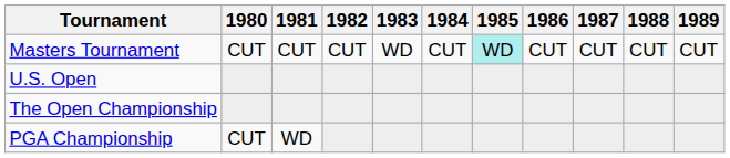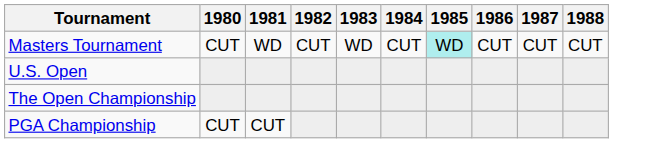 <table class="wikitable" style="font-size:95%;text-align:center;">
 <tr>
 <th>Tournament</th>
 <th>1980</th>
 <th>1981</th>
 <th>1982</th>
 <th>1983</th>
 <th>1984</th>
 <th>1985</th>
 <th>1986</th>
 <th>1987</th>
 <th>1988</th>
-<th>1989</th>
 </tr>
 <tr>
 <td align=left><a href='#'>Masters Tournament</a></td>
 <td>CUT</td>
-<td>CUT</td>
+<td>WD</td>
 <td>CUT</td>
 <td>WD</td>
 <td>CUT</td>
 <td style="background: paleturquoise;">WD</td>
 <td>CUT</td>
 <td>CUT</td>
 <td>CUT</td>
-<td>CUT</td>
 </tr>
 <tr>
 <td align=left><a href='#'>U.S. Open</a></td>
-<td style="background:#eee;"></td>
 <td style="background:#eee;"></td>
 <td style="background:#eee;"></td>
 <td style="background:#eee;"></td>
 <td style="background:#eee;"></td>
 <td style="background:#eee;"></td>
 <td style="background:#eee;"></td>
 <td style="background:#eee;"></td>
 <td style="background:#eee;"></td>
 <td style="background:#eee;"></td>
 </tr>
 <tr>
 <td align=left><a href='#'>The Open Championship</a></td>
 <td style="background:#eee;"></td>
 <td style="background:#eee;"></td>
 <td style="background:#eee;"></td>
 <td style="background:#eee;"></td>
 <td style="background:#eee;"></td>
 <td style="background:#eee;"></td>
 <td style="background:#eee;"></td>
 <td style="background:#eee;"></td>
 <td style="background:#eee;"></td>
-<td style="background:#eee;"></td>
 </tr>
 <tr>
 <td align=left><a href='#'>PGA Championship</a></td>
 <td>CUT</td>
-<td>WD</td>
-<td style="background:#eee;"></td>
+<td>CUT</td>
 <td style="background:#eee;"></td>
 <td style="background:#eee;"></td>
 <td style="background:#eee;"></td>
 <td style="background:#eee;"></td>
 <td style="background:#eee;"></td>
 <td style="background:#eee;"></td>
 <td style="background:#eee;"></td>
 </tr>
 </table>
